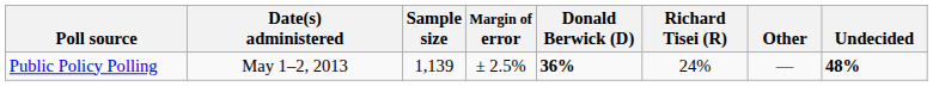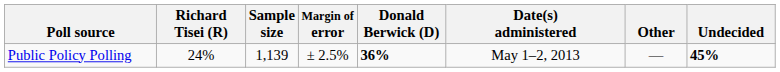 <table class="wikitable">
 <tr valign= bottom>
 <th style="width:160px;">Poll source</th>
-<th style="width:190px;">Date(s)<br>administered</th>
+<th style="width:90px;">Richard<br>Tisei (R)</th>
 <th class=small>Sample<br>size</th>
 <th><small>Margin of</small><br>error</th>
 <th style="width:90px;">Donald<br>Berwick (D)</th>
-<th style="width:90px;">Richard<br>Tisei (R)</th>
+<th style="width:190px;">Date(s)<br>administered</th>
 <th style="width:60px;">Other</th>
 <th style="width:90px;">Undecided</th>
 </tr>
 <tr>
 <td><a href='#'>Public Policy Polling</a></td>
-<td align=center>May 1–2, 2013</td>
+<td align=center>24%</td>
 <td align=center>1,139</td>
 <td align=center>± 2.5%</td>
 <td><strong>36%</strong></td>
-<td align=center>24%</td>
+<td align=center>May 1–2, 2013</td>
 <td align=center>—</td>
-<td><strong>48%</strong></td>
+<td><strong>45%</strong></td>
 </tr>
 </table>
